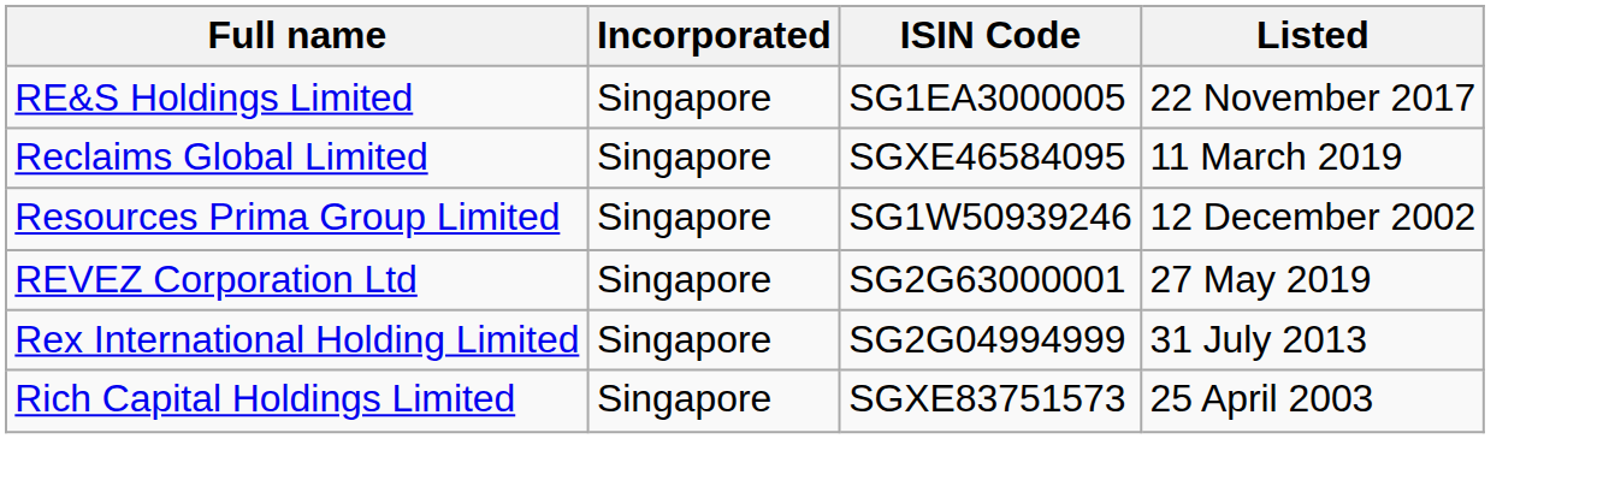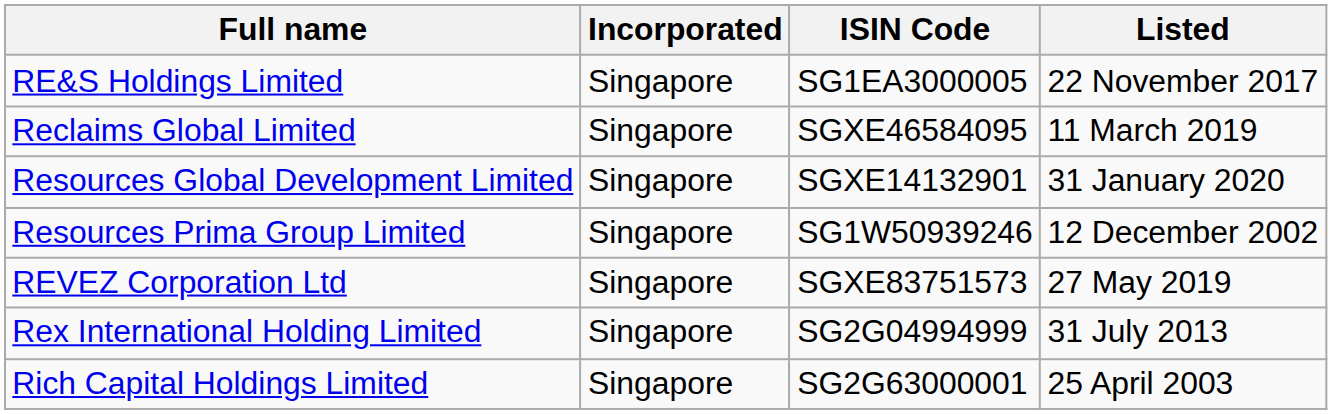 <table class="wikitable">
 <tr>
 <th>Full name</th>
 <th>Incorporated</th>
 <th>ISIN Code</th>
 <th>Listed</th>
 </tr>
 <tr>
 <td><a href='#'>RE&S Holdings Limited</a></td>
 <td>Singapore</td>
 <td>SG1EA3000005</td>
 <td>22 November 2017</td>
 </tr>
 <tr>
 <td><a href='#'>Reclaims Global Limited</a></td>
 <td>Singapore</td>
 <td>SGXE46584095</td>
 <td>11 March 2019</td>
 </tr>
 <tr>
+<td><a href='#'>Resources Global Development Limited</a></td>
+<td>Singapore</td>
+<td>SGXE14132901</td>
+<td>31 January 2020</td>
+</tr>
+<tr>
 <td><a href='#'>Resources Prima Group Limited</a></td>
 <td>Singapore</td>
 <td>SG1W50939246</td>
 <td>12 December 2002</td>
 </tr>
 <tr>
 <td><a href='#'>REVEZ Corporation Ltd</a></td>
 <td>Singapore</td>
-<td>SG2G63000001</td>
+<td>SGXE83751573</td>
 <td>27 May 2019</td>
 </tr>
 <tr>
 <td><a href='#'>Rex International Holding Limited</a></td>
 <td>Singapore</td>
 <td>SG2G04994999</td>
 <td>31 July 2013</td>
 </tr>
 <tr>
 <td><a href='#'>Rich Capital Holdings Limited</a></td>
 <td>Singapore</td>
-<td>SGXE83751573</td>
+<td>SG2G63000001</td>
 <td>25 April 2003</td>
 </tr>
 </table>
